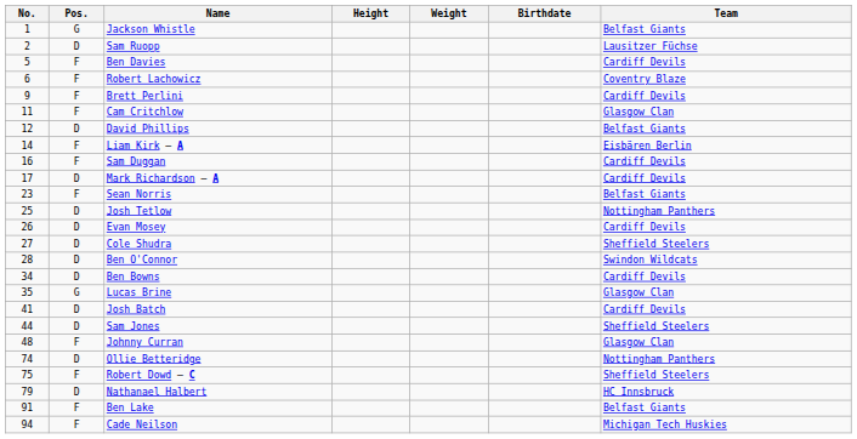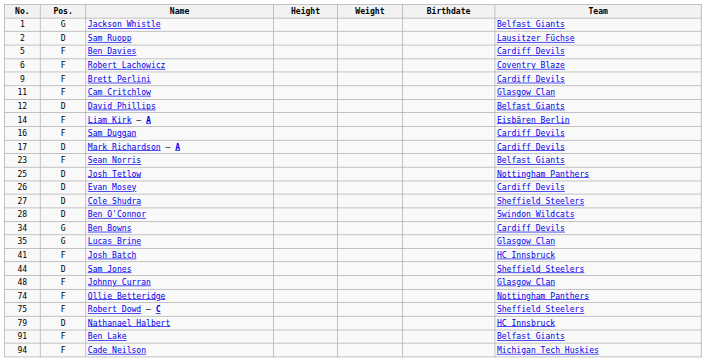 <table width="80%" class="wikitable sortable" style="font-size: 90%; text-align: center;">
 <tr>
 <th>No.</th>
 <th>Pos.</th>
 <th>Name</th>
 <th>Height</th>
 <th>Weight</th>
 <th>Birthdate</th>
 <th>Team</th>
 </tr>
 <tr>
 <td>1</td>
 <td>G</td>
 <td align=left><a href='#'>Jackson Whistle</a></td>
 <td></td>
 <td></td>
 <td></td>
 <td style="text-align:left;"> <a href='#'>Belfast Giants</a></td>
 </tr>
 <tr>
 <td>2</td>
 <td>D</td>
 <td align=left><a href='#'>Sam Ruopp</a></td>
 <td></td>
 <td></td>
 <td></td>
 <td style="text-align:left;"> <a href='#'>Lausitzer Füchse</a></td>
 </tr>
 <tr>
 <td>5</td>
 <td>F</td>
 <td align=left><a href='#'>Ben Davies</a></td>
 <td></td>
 <td></td>
 <td></td>
 <td style="text-align:left;"> <a href='#'>Cardiff Devils</a></td>
 </tr>
 <tr>
 <td>6</td>
 <td>F</td>
 <td align=left><a href='#'>Robert Lachowicz</a></td>
 <td></td>
 <td></td>
 <td></td>
 <td style="text-align:left;"> <a href='#'>Coventry Blaze</a></td>
 </tr>
 <tr>
 <td>9</td>
 <td>F</td>
 <td align=left><a href='#'>Brett Perlini</a></td>
 <td></td>
 <td></td>
 <td></td>
 <td style="text-align:left;"> <a href='#'>Cardiff Devils</a></td>
 </tr>
 <tr>
 <td>11</td>
 <td>F</td>
 <td align=left><a href='#'>Cam Critchlow</a></td>
 <td></td>
 <td></td>
 <td></td>
 <td style="text-align:left;"> <a href='#'>Glasgow Clan</a></td>
 </tr>
 <tr>
 <td>12</td>
 <td>D</td>
 <td align=left><a href='#'>David Phillips</a></td>
 <td></td>
 <td></td>
 <td></td>
 <td style="text-align:left;"> <a href='#'>Belfast Giants</a></td>
 </tr>
 <tr>
 <td>14</td>
 <td>F</td>
 <td align=left><a href='#'>Liam Kirk</a> – <strong><a href='#'>A</a></strong></td>
 <td></td>
 <td></td>
 <td></td>
 <td style="text-align:left;"> <a href='#'>Eisbären Berlin</a></td>
 </tr>
 <tr>
 <td>16</td>
 <td>F</td>
 <td align=left><a href='#'>Sam Duggan</a></td>
 <td></td>
 <td></td>
 <td></td>
 <td style="text-align:left;"> <a href='#'>Cardiff Devils</a></td>
 </tr>
 <tr>
 <td>17</td>
 <td>D</td>
 <td align=left><a href='#'>Mark Richardson</a> – <strong><a href='#'>A</a></strong></td>
 <td></td>
 <td></td>
 <td></td>
 <td style="text-align:left;"> <a href='#'>Cardiff Devils</a></td>
 </tr>
 <tr>
 <td>23</td>
 <td>F</td>
 <td align=left><a href='#'>Sean Norris</a></td>
 <td></td>
 <td></td>
 <td></td>
 <td style="text-align:left;"> <a href='#'>Belfast Giants</a></td>
 </tr>
 <tr>
 <td>25</td>
 <td>D</td>
 <td align=left><a href='#'>Josh Tetlow</a></td>
 <td></td>
 <td></td>
 <td></td>
 <td style="text-align:left;"> <a href='#'>Nottingham Panthers</a></td>
 </tr>
 <tr>
 <td>26</td>
 <td>D</td>
 <td align=left><a href='#'>Evan Mosey</a></td>
 <td></td>
 <td></td>
 <td></td>
 <td style="text-align:left;"> <a href='#'>Cardiff Devils</a></td>
 </tr>
 <tr>
 <td>27</td>
 <td>D</td>
 <td align=left><a href='#'>Cole Shudra</a></td>
 <td></td>
 <td></td>
 <td></td>
 <td style="text-align:left;"> <a href='#'>Sheffield Steelers</a></td>
 </tr>
 <tr>
 <td>28</td>
 <td>D</td>
 <td align=left><a href='#'>Ben O'Connor</a></td>
 <td></td>
 <td></td>
 <td></td>
 <td style="text-align:left;"> <a href='#'>Swindon Wildcats</a></td>
 </tr>
 <tr>
 <td>34</td>
-<td>D</td>
+<td>G</td>
 <td align=left><a href='#'>Ben Bowns</a></td>
 <td></td>
 <td></td>
 <td></td>
 <td style="text-align:left;"> <a href='#'>Cardiff Devils</a></td>
 </tr>
 <tr>
 <td>35</td>
 <td>G</td>
 <td align=left><a href='#'>Lucas Brine</a></td>
 <td></td>
 <td></td>
 <td></td>
 <td style="text-align:left;"> <a href='#'>Glasgow Clan</a></td>
 </tr>
 <tr>
 <td>41</td>
-<td>D</td>
+<td>F</td>
 <td align=left><a href='#'>Josh Batch</a></td>
 <td></td>
 <td></td>
 <td></td>
-<td style="text-align:left;"> <a href='#'>Cardiff Devils</a></td>
+<td style="text-align:left;"> <a href='#'>HC Innsbruck</a></td>
 </tr>
 <tr>
 <td>44</td>
 <td>D</td>
 <td align=left><a href='#'>Sam Jones</a></td>
 <td></td>
 <td></td>
 <td></td>
 <td style="text-align:left;"> <a href='#'>Sheffield Steelers</a></td>
 </tr>
 <tr>
 <td>48</td>
 <td>F</td>
 <td align=left><a href='#'>Johnny Curran</a></td>
 <td></td>
 <td></td>
 <td></td>
 <td style="text-align:left;"> <a href='#'>Glasgow Clan</a></td>
 </tr>
 <tr>
 <td>74</td>
-<td>D</td>
+<td>F</td>
 <td align=left><a href='#'>Ollie Betteridge</a></td>
 <td></td>
 <td></td>
 <td></td>
 <td style="text-align:left;"> <a href='#'>Nottingham Panthers</a></td>
 </tr>
 <tr>
 <td>75</td>
 <td>F</td>
 <td align=left><a href='#'>Robert Dowd</a> – <strong><a href='#'>C</a></strong></td>
 <td></td>
 <td></td>
 <td></td>
 <td style="text-align:left;"> <a href='#'>Sheffield Steelers</a></td>
 </tr>
 <tr>
 <td>79</td>
 <td>D</td>
 <td align=left><a href='#'>Nathanael Halbert</a></td>
 <td></td>
 <td></td>
 <td></td>
 <td style="text-align:left;"> <a href='#'>HC Innsbruck</a></td>
 </tr>
 <tr>
 <td>91</td>
 <td>F</td>
 <td align=left><a href='#'>Ben Lake</a></td>
 <td></td>
 <td></td>
 <td></td>
 <td style="text-align:left;"> <a href='#'>Belfast Giants</a></td>
 </tr>
 <tr>
 <td>94</td>
 <td>F</td>
 <td align=left><a href='#'>Cade Neilson</a></td>
 <td></td>
 <td></td>
 <td></td>
 <td style="text-align:left;"> <a href='#'>Michigan Tech Huskies</a></td>
 </tr>
 </table>
